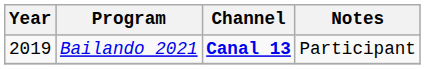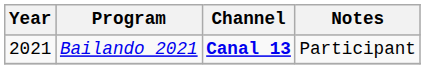 <table class="wikitable" style="font-size: 90%;">
 <tr>
 <th>Year</th>
 <th>Program</th>
 <th>Channel</th>
 <th>Notes</th>
 </tr>
 <tr>
-<td>2019</td>
+<td>2021</td>
 <td><em><a href='#'>Bailando 2021</a></em></td>
 <td><strong><a href='#'>Canal 13</a></strong></td>
 <td>Participant</td>
 </tr>
 <tr>
 </tr>
 </table>
